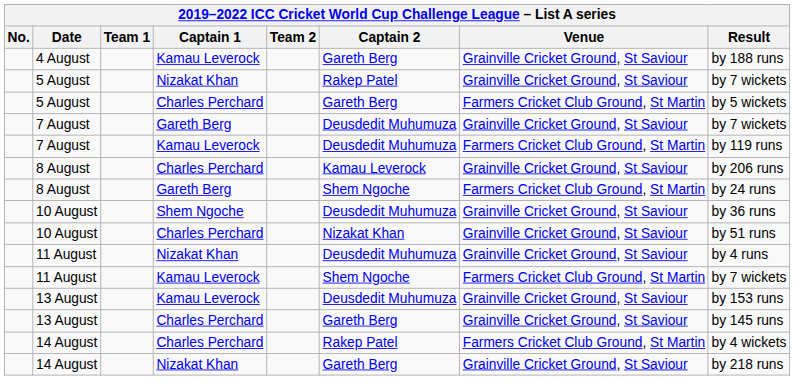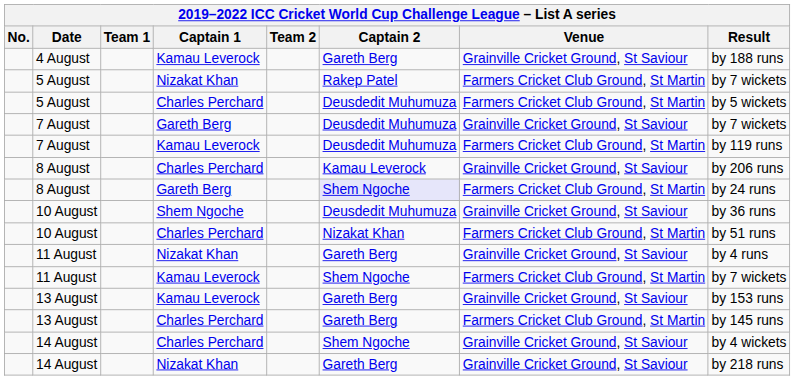 <table class="wikitable">
 <tr>
 <th colspan="9"><a href='#'>2019–2022 ICC Cricket World Cup Challenge League</a> – List A series</th>
 </tr>
 <tr>
 <th>No.</th>
 <th>Date</th>
 <th>Team 1</th>
 <th>Captain 1</th>
 <th>Team 2</th>
 <th>Captain 2</th>
 <th>Venue</th>
 <th>Result</th>
 </tr>
 <tr>
 <td></td>
 <td>4 August</td>
 <td></td>
 <td><a href='#'>Kamau Leverock</a></td>
 <td></td>
 <td><a href='#'>Gareth Berg</a></td>
 <td><a href='#'>Grainville Cricket Ground</a>, <a href='#'>St Saviour</a></td>
 <td> by 188 runs</td>
 </tr>
 <tr>
 <td></td>
 <td>5 August</td>
 <td></td>
 <td><a href='#'>Nizakat Khan</a></td>
 <td></td>
 <td><a href='#'>Rakep Patel</a></td>
-<td><a href='#'>Grainville Cricket Ground</a>, <a href='#'>St Saviour</a></td>
+<td><a href='#'>Farmers Cricket Club Ground</a>, <a href='#'>St Martin</a></td>
 <td> by 7 wickets</td>
 </tr>
 <tr>
 <td></td>
 <td>5 August</td>
 <td></td>
 <td><a href='#'>Charles Perchard</a></td>
 <td></td>
-<td><a href='#'>Gareth Berg</a></td>
+<td><a href='#'>Deusdedit Muhumuza</a></td>
 <td><a href='#'>Farmers Cricket Club Ground</a>, <a href='#'>St Martin</a></td>
 <td> by 5 wickets</td>
 </tr>
 <tr>
 <td></td>
 <td>7 August</td>
 <td></td>
 <td><a href='#'>Gareth Berg</a></td>
 <td></td>
 <td><a href='#'>Deusdedit Muhumuza</a></td>
 <td><a href='#'>Grainville Cricket Ground</a>, <a href='#'>St Saviour</a></td>
 <td> by 7 wickets</td>
 </tr>
 <tr>
 <td></td>
 <td>7 August</td>
 <td></td>
 <td><a href='#'>Kamau Leverock</a></td>
 <td></td>
 <td><a href='#'>Deusdedit Muhumuza</a></td>
 <td><a href='#'>Farmers Cricket Club Ground</a>, <a href='#'>St Martin</a></td>
 <td> by 119 runs</td>
 </tr>
 <tr>
 <td></td>
 <td>8 August</td>
 <td></td>
 <td><a href='#'>Charles Perchard</a></td>
 <td></td>
 <td><a href='#'>Kamau Leverock</a></td>
 <td><a href='#'>Grainville Cricket Ground</a>, <a href='#'>St Saviour</a></td>
 <td> by 206 runs</td>
 </tr>
 <tr>
 <td></td>
 <td>8 August</td>
 <td></td>
 <td><a href='#'>Gareth Berg</a></td>
 <td></td>
-<td><a href='#'>Shem Ngoche</a></td>
+<td style="background: lavender;"><a href='#'>Shem Ngoche</a></td>
 <td><a href='#'>Farmers Cricket Club Ground</a>, <a href='#'>St Martin</a></td>
 <td> by 24 runs</td>
 </tr>
 <tr>
 <td></td>
 <td>10 August</td>
 <td></td>
 <td><a href='#'>Shem Ngoche</a></td>
 <td></td>
 <td><a href='#'>Deusdedit Muhumuza</a></td>
 <td><a href='#'>Grainville Cricket Ground</a>, <a href='#'>St Saviour</a></td>
 <td> by 36 runs</td>
 </tr>
 <tr>
 <td></td>
 <td>10 August</td>
 <td></td>
 <td><a href='#'>Charles Perchard</a></td>
 <td></td>
 <td><a href='#'>Nizakat Khan</a></td>
-<td><a href='#'>Grainville Cricket Ground</a>, <a href='#'>St Saviour</a></td>
+<td><a href='#'>Farmers Cricket Club Ground</a>, <a href='#'>St Martin</a></td>
 <td> by 51 runs</td>
 </tr>
 <tr>
 <td></td>
 <td>11 August</td>
 <td></td>
 <td><a href='#'>Nizakat Khan</a></td>
 <td></td>
-<td><a href='#'>Deusdedit Muhumuza</a></td>
+<td><a href='#'>Gareth Berg</a></td>
 <td><a href='#'>Grainville Cricket Ground</a>, <a href='#'>St Saviour</a></td>
 <td> by 4 runs</td>
 </tr>
 <tr>
 <td></td>
 <td>11 August</td>
 <td></td>
 <td><a href='#'>Kamau Leverock</a></td>
 <td></td>
 <td><a href='#'>Shem Ngoche</a></td>
 <td><a href='#'>Farmers Cricket Club Ground</a>, <a href='#'>St Martin</a></td>
 <td> by 7 wickets</td>
 </tr>
 <tr>
 <td></td>
 <td>13 August</td>
 <td></td>
 <td><a href='#'>Kamau Leverock</a></td>
 <td></td>
-<td><a href='#'>Deusdedit Muhumuza</a></td>
+<td><a href='#'>Gareth Berg</a></td>
 <td><a href='#'>Grainville Cricket Ground</a>, <a href='#'>St Saviour</a></td>
 <td> by 153 runs</td>
 </tr>
 <tr>
 <td></td>
 <td>13 August</td>
 <td></td>
 <td><a href='#'>Charles Perchard</a></td>
 <td></td>
 <td><a href='#'>Gareth Berg</a></td>
-<td><a href='#'>Grainville Cricket Ground</a>, <a href='#'>St Saviour</a></td>
+<td><a href='#'>Farmers Cricket Club Ground</a>, <a href='#'>St Martin</a></td>
 <td> by 145 runs</td>
 </tr>
 <tr>
 <td></td>
 <td>14 August</td>
 <td></td>
 <td><a href='#'>Charles Perchard</a></td>
 <td></td>
-<td><a href='#'>Rakep Patel</a></td>
-<td><a href='#'>Farmers Cricket Club Ground</a>, <a href='#'>St Martin</a></td>
+<td><a href='#'>Shem Ngoche</a></td>
+<td><a href='#'>Grainville Cricket Ground</a>, <a href='#'>St Saviour</a></td>
 <td> by 4 wickets</td>
 </tr>
 <tr>
 <td></td>
 <td>14 August</td>
 <td></td>
 <td><a href='#'>Nizakat Khan</a></td>
 <td></td>
 <td><a href='#'>Gareth Berg</a></td>
 <td><a href='#'>Grainville Cricket Ground</a>, <a href='#'>St Saviour</a></td>
 <td> by 218 runs</td>
 </tr>
 </table>
